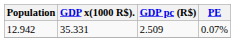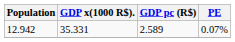 <table class="wikitable" border="1">
 <tr>
 <th>Population</th>
 <th><a href='#'>GDP</a> x(1000 R$).</th>
 <th><a href='#'>GDP pc</a> (R$)</th>
 <th><a href='#'>PE</a></th>
 </tr>
 <tr>
 <td>12.942</td>
 <td>35.331</td>
-<td>2.509</td>
+<td>2.589</td>
 <td>0.07%</td>
 </tr>
 <tr>
 </tr>
 </table>
